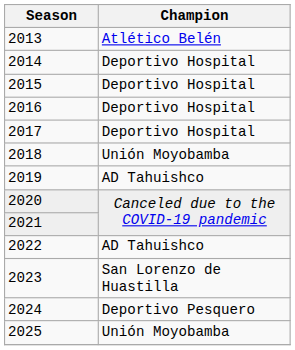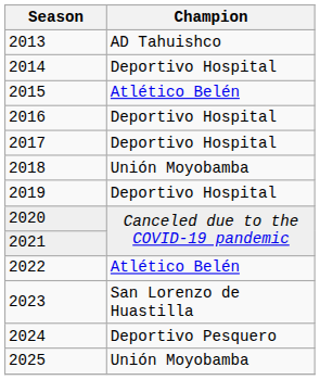 <table class="wikitable sortable">
 <tr>
 <th width=80px>Season</th>
 <th width=170px>Champion</th>
 </tr>
 <tr>
 <td>2013</td>
-<td><a href='#'>Atlético Belén</a></td>
+<td>AD Tahuishco</td>
 </tr>
 <tr>
 <td>2014</td>
 <td>Deportivo Hospital</td>
 </tr>
 <tr>
 <td>2015</td>
-<td>Deportivo Hospital</td>
+<td><a href='#'>Atlético Belén</a></td>
 </tr>
 <tr>
 <td>2016</td>
 <td>Deportivo Hospital</td>
 </tr>
 <tr>
 <td>2017</td>
 <td>Deportivo Hospital</td>
 </tr>
 <tr>
 <td>2018</td>
 <td>Unión Moyobamba</td>
 </tr>
 <tr>
 <td>2019</td>
-<td>AD Tahuishco</td>
+<td>Deportivo Hospital</td>
 </tr>
 <tr bgcolor=#efefef>
 <td>2020</td>
 <td rowspan=2 colspan="1" align=center><em>Canceled due to the <a href='#'>COVID-19 pandemic</a></em></td>
 </tr>
 <tr bgcolor=#efefef>
 <td>2021</td>
 </tr>
 <tr>
 <td>2022</td>
-<td>AD Tahuishco</td>
+<td><a href='#'>Atlético Belén</a></td>
 </tr>
 <tr>
 <td>2023</td>
 <td>San Lorenzo de Huastilla</td>
 </tr>
 <tr>
 <td>2024</td>
 <td>Deportivo Pesquero</td>
 </tr>
 <tr>
 <td>2025</td>
 <td>Unión Moyobamba</td>
 </tr>
 <tr>
 </tr>
 </table>
